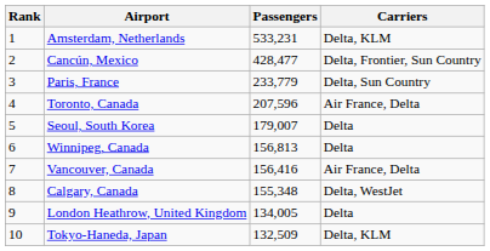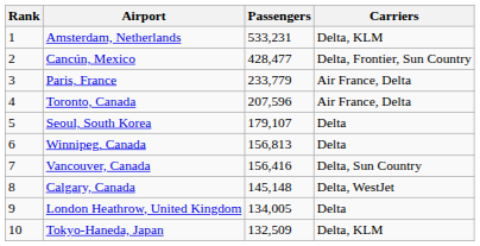 <table class="wikitable sortable">
 <tr>
 <th>Rank</th>
 <th>Airport</th>
 <th>Passengers</th>
 <th>Carriers</th>
 </tr>
 <tr>
 <td>1</td>
 <td> <a href='#'>Amsterdam, Netherlands</a></td>
 <td>533,231</td>
 <td>Delta, KLM</td>
 </tr>
 <tr>
 <td>2</td>
 <td> <a href='#'>Cancún, Mexico</a></td>
 <td>428,477</td>
 <td>Delta, Frontier, Sun Country</td>
 </tr>
 <tr>
 <td>3</td>
 <td> <a href='#'>Paris, France</a></td>
 <td>233,779</td>
-<td>Delta, Sun Country</td>
+<td>Air France, Delta</td>
 </tr>
 <tr>
 <td>4</td>
 <td> <a href='#'>Toronto, Canada</a></td>
 <td>207,596</td>
 <td>Air France, Delta</td>
 </tr>
 <tr>
 <td>5</td>
 <td> <a href='#'>Seoul, South Korea</a></td>
-<td>179,007</td>
+<td>179,107</td>
 <td>Delta</td>
 </tr>
 <tr>
 <td>6</td>
 <td> <a href='#'>Winnipeg, Canada</a></td>
 <td>156,813</td>
 <td>Delta</td>
 </tr>
 <tr>
 <td>7</td>
 <td> <a href='#'>Vancouver, Canada</a></td>
 <td>156,416</td>
-<td>Air France, Delta</td>
+<td>Delta, Sun Country</td>
 </tr>
 <tr>
 <td>8</td>
 <td> <a href='#'>Calgary, Canada</a></td>
-<td>155,348</td>
+<td>145,148</td>
 <td>Delta, WestJet</td>
 </tr>
 <tr>
 <td>9</td>
 <td> <a href='#'>London Heathrow, United Kingdom</a></td>
 <td>134,005</td>
 <td>Delta</td>
 </tr>
 <tr>
 <td>10</td>
 <td> <a href='#'>Tokyo-Haneda, Japan</a></td>
 <td>132,509</td>
 <td>Delta, KLM</td>
 </tr>
 </table>
